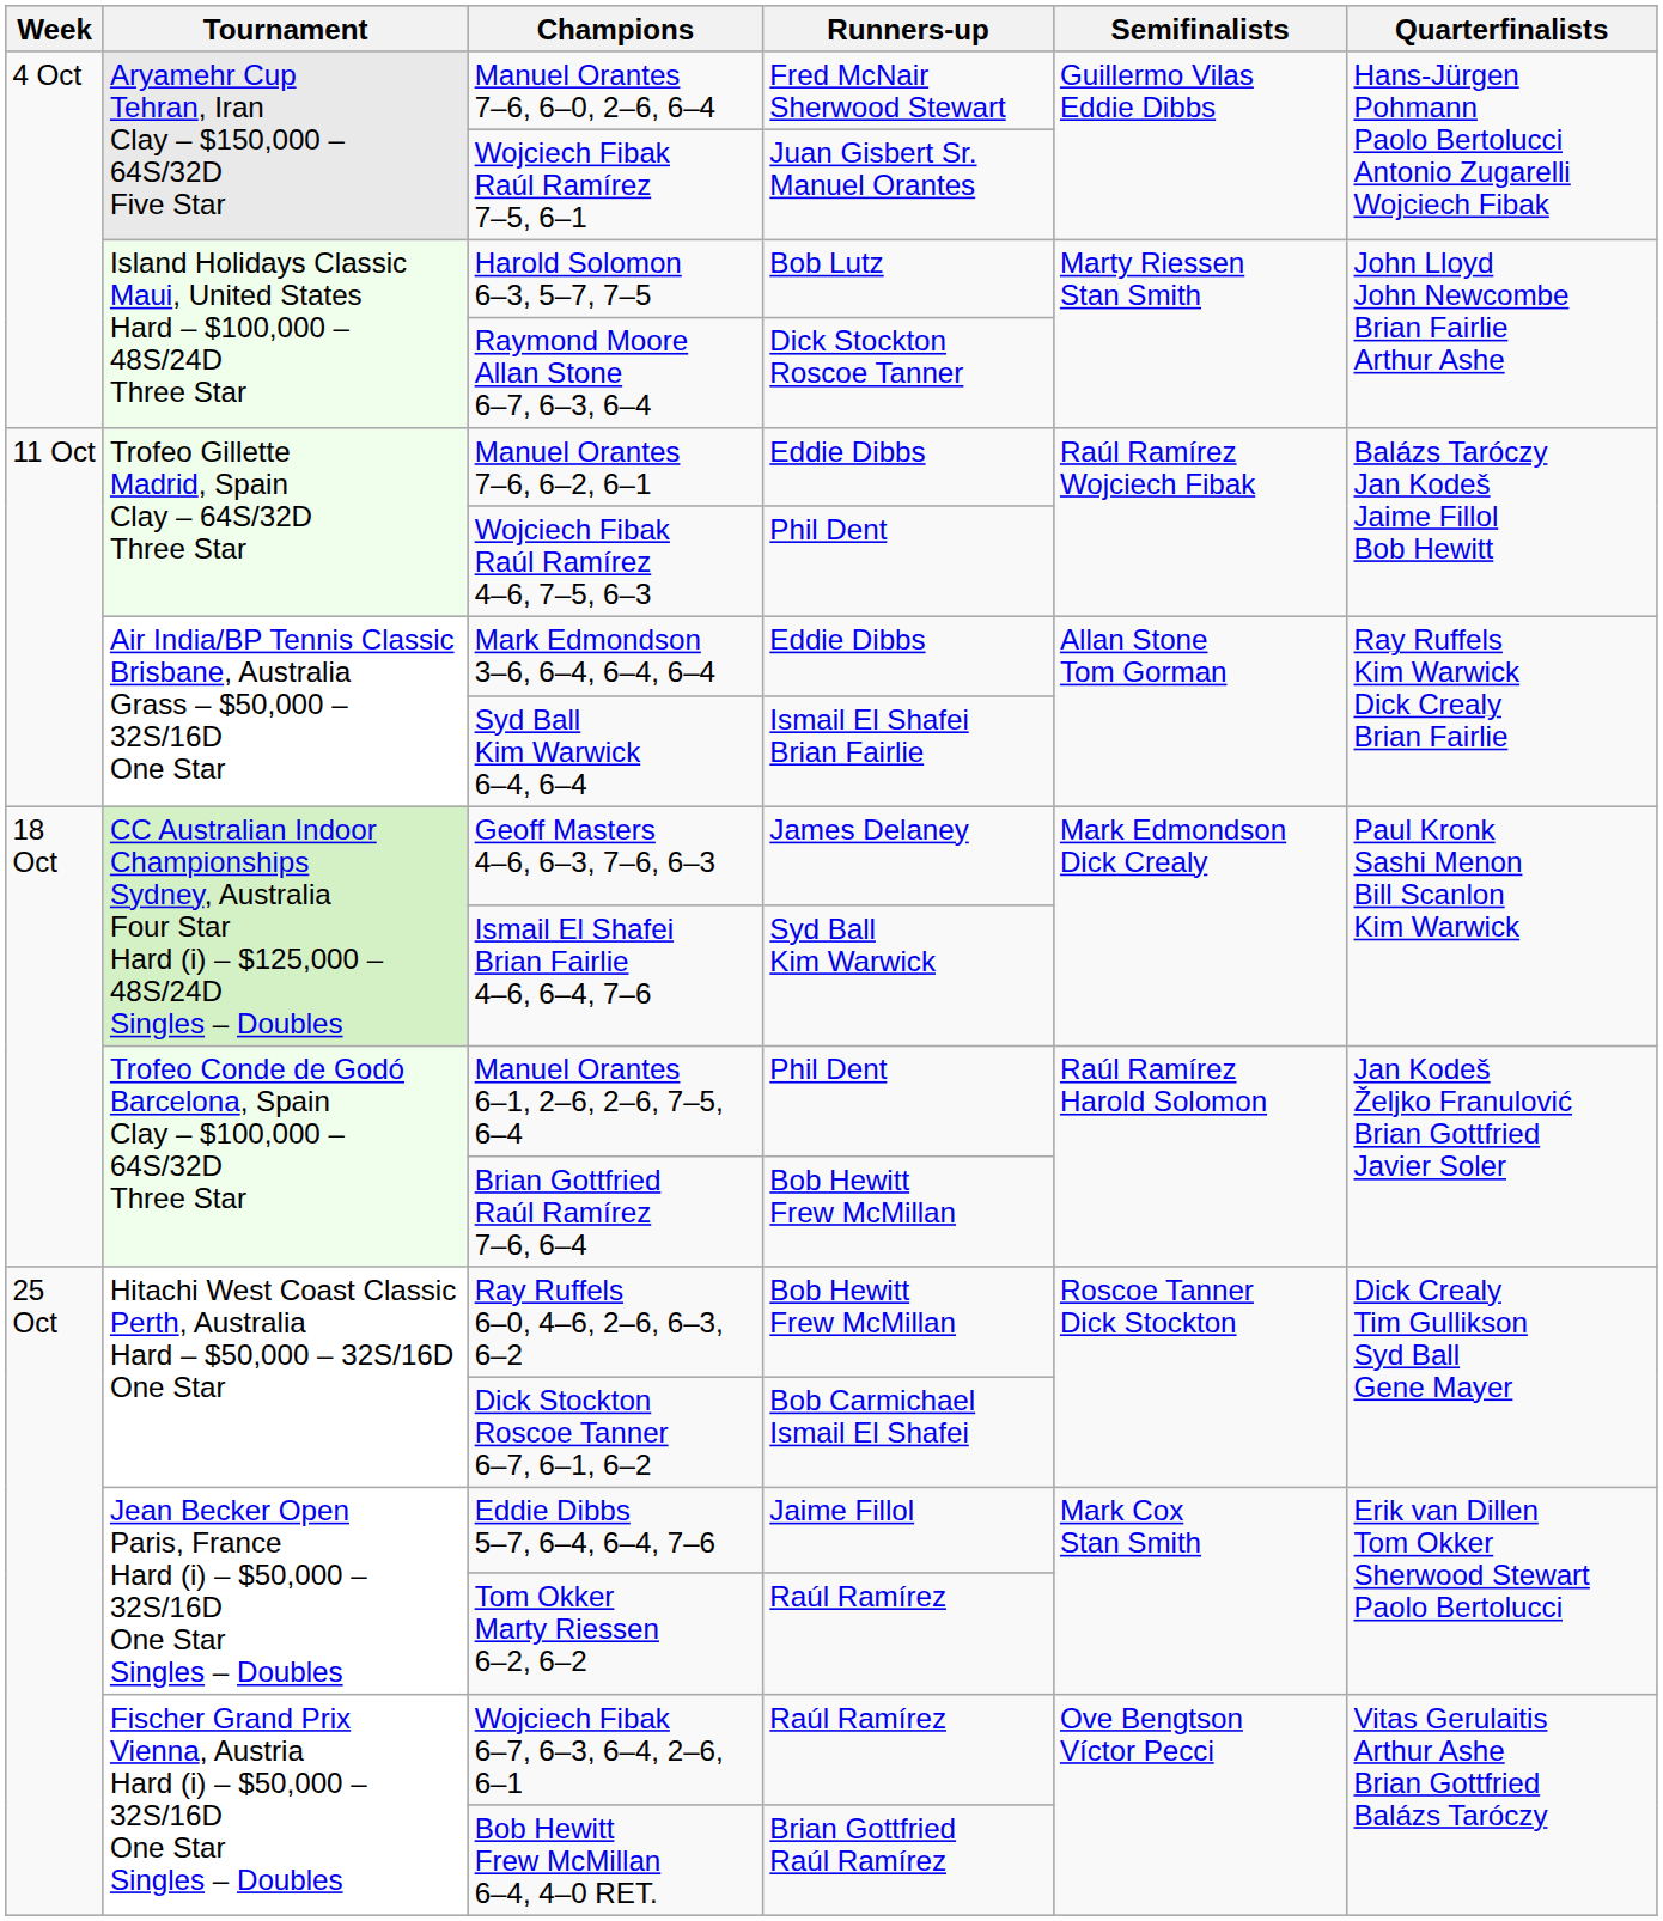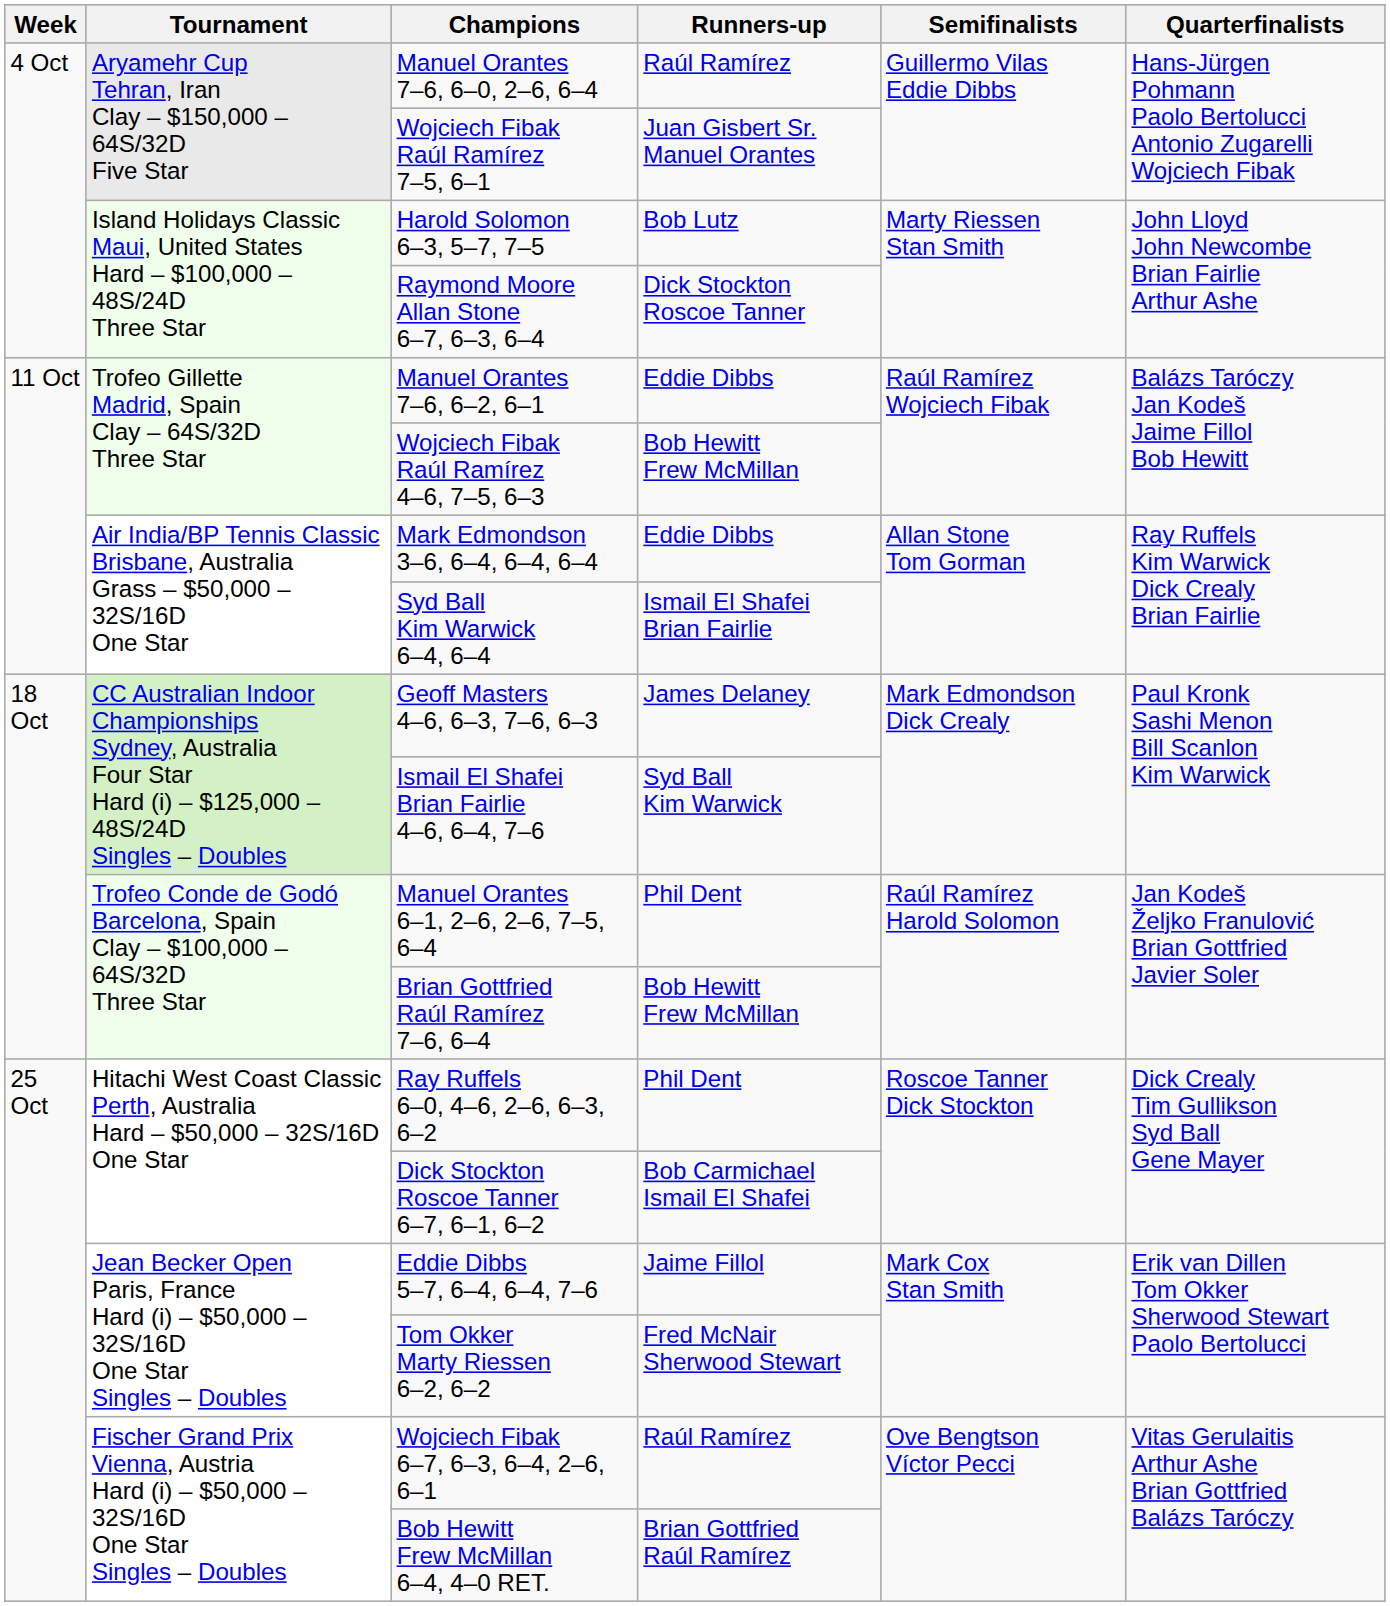 <table class=wikitable style=font-size:95%>
 <tr>
 <th style="width:48px;">Week</th>
 <th style="width:248px;">Tournament</th>
 <th style="width:200px;">Champions</th>
 <th style="width:200px;">Runners-up</th>
 <th style="width:190px;">Semifinalists</th>
 <th style="width:190px;">Quarterfinalists</th>
 </tr>
 <tr valign=top>
 <td rowspan=4>4 Oct</td>
 <td style="background:#E9E9E9;" rowspan="2"><a href='#'>Aryamehr Cup</a> <br> <a href='#'>Tehran</a>, Iran <br> Clay – $150,000 – 64S/32D <br> Five Star</td>
 <td> <a href='#'>Manuel Orantes</a> <br> 7–6, 6–0, 2–6, 6–4</td>
-<td> <a href='#'>Fred McNair</a> <br>  <a href='#'>Sherwood Stewart</a></td>
+<td> <a href='#'>Raúl Ramírez</a></td>
 <td rowspan=2> <a href='#'>Guillermo Vilas</a> <br>  <a href='#'>Eddie Dibbs</a></td>
 <td rowspan=2> <a href='#'>Hans-Jürgen Pohmann</a> <br>  <a href='#'>Paolo Bertolucci</a> <br>  <a href='#'>Antonio Zugarelli</a> <br>  <a href='#'>Wojciech Fibak</a></td>
 </tr>
 <tr valign=top>
 <td> <a href='#'>Wojciech Fibak</a> <br>  <a href='#'>Raúl Ramírez</a> <br> 7–5, 6–1</td>
 <td> <a href='#'>Juan Gisbert Sr.</a> <br>  <a href='#'>Manuel Orantes</a></td>
 </tr>
 <tr valign=top>
 <td style="background:#F0FFEC;" rowspan="2">Island Holidays Classic <br> <a href='#'>Maui</a>, United States <br> Hard – $100,000 – 48S/24D <br> Three Star</td>
 <td> <a href='#'>Harold Solomon</a> <br> 6–3, 5–7, 7–5</td>
 <td> <a href='#'>Bob Lutz</a></td>
 <td rowspan=2> <a href='#'>Marty Riessen</a> <br>  <a href='#'>Stan Smith</a></td>
 <td rowspan=2> <a href='#'>John Lloyd</a> <br>  <a href='#'>John Newcombe</a> <br>  <a href='#'>Brian Fairlie</a> <br>  <a href='#'>Arthur Ashe</a></td>
 </tr>
 <tr valign=top>
 <td> <a href='#'>Raymond Moore</a> <br>  <a href='#'>Allan Stone</a> <br> 6–7, 6–3, 6–4</td>
 <td> <a href='#'>Dick Stockton</a> <br>  <a href='#'>Roscoe Tanner</a></td>
 </tr>
 <tr valign=top>
 <td rowspan=4>11 Oct</td>
 <td style="background:#F0FFEC;" rowspan=2>Trofeo Gillette <br> <a href='#'>Madrid</a>, Spain <br> Clay – 64S/32D <br> Three Star</td>
 <td> <a href='#'>Manuel Orantes</a> <br> 7–6, 6–2, 6–1</td>
 <td> <a href='#'>Eddie Dibbs</a></td>
 <td rowspan=2> <a href='#'>Raúl Ramírez</a> <br>  <a href='#'>Wojciech Fibak</a></td>
 <td rowspan=2> <a href='#'>Balázs Taróczy</a> <br>  <a href='#'>Jan Kodeš</a> <br>  <a href='#'>Jaime Fillol</a> <br>  <a href='#'>Bob Hewitt</a></td>
 </tr>
 <tr valign=top>
 <td> <a href='#'>Wojciech Fibak</a> <br>  <a href='#'>Raúl Ramírez</a> <br> 4–6, 7–5, 6–3</td>
-<td> <a href='#'>Phil Dent</a></td>
+<td> <a href='#'>Bob Hewitt</a> <br>  <a href='#'>Frew McMillan</a></td>
 </tr>
 <tr valign=top>
 <td style="background:#fff;" rowspan=2><a href='#'>Air India/BP Tennis Classic</a> <br> <a href='#'>Brisbane</a>, Australia <br> Grass – $50,000 – 32S/16D <br> One Star</td>
 <td> <a href='#'>Mark Edmondson</a> <br> 3–6, 6–4, 6–4, 6–4</td>
 <td> <a href='#'>Eddie Dibbs</a></td>
 <td rowspan=2> <a href='#'>Allan Stone</a> <br>  <a href='#'>Tom Gorman</a></td>
 <td rowspan=2> <a href='#'>Ray Ruffels</a> <br>  <a href='#'>Kim Warwick</a> <br>  <a href='#'>Dick Crealy</a> <br>  <a href='#'>Brian Fairlie</a></td>
 </tr>
 <tr valign=top>
 <td> <a href='#'>Syd Ball</a> <br>  <a href='#'>Kim Warwick</a> <br> 6–4, 6–4</td>
 <td> <a href='#'>Ismail El Shafei</a> <br>  <a href='#'>Brian Fairlie</a></td>
 </tr>
 <tr valign=top>
 <td rowspan=4>18 Oct</td>
 <td style="background:#D4F1C5;" rowspan=2><a href='#'>CC Australian Indoor Championships</a> <br> <a href='#'>Sydney</a>, Australia <br> Four Star <br> Hard (i) – $125,000 – 48S/24D <br> <a href='#'>Singles</a> – <a href='#'>Doubles</a></td>
 <td> <a href='#'>Geoff Masters</a> <br> 4–6, 6–3, 7–6, 6–3</td>
 <td> <a href='#'>James Delaney</a></td>
 <td rowspan=2> <a href='#'>Mark Edmondson</a> <br>  <a href='#'>Dick Crealy</a></td>
 <td rowspan=2> <a href='#'>Paul Kronk</a> <br>  <a href='#'>Sashi Menon</a> <br>  <a href='#'>Bill Scanlon</a> <br>  <a href='#'>Kim Warwick</a></td>
 </tr>
 <tr valign=top>
 <td> <a href='#'>Ismail El Shafei</a> <br>  <a href='#'>Brian Fairlie</a> <br> 4–6, 6–4, 7–6</td>
 <td> <a href='#'>Syd Ball</a> <br>  <a href='#'>Kim Warwick</a></td>
 </tr>
 <tr valign=top>
 <td style="background:#F0FFEC;" rowspan=2><a href='#'>Trofeo Conde de Godó</a> <br> <a href='#'>Barcelona</a>, Spain <br> Clay – $100,000 – 64S/32D <br> Three Star</td>
 <td> <a href='#'>Manuel Orantes</a> <br> 6–1, 2–6, 2–6, 7–5, 6–4</td>
 <td> <a href='#'>Phil Dent</a></td>
 <td rowspan=2> <a href='#'>Raúl Ramírez</a> <br>  <a href='#'>Harold Solomon</a></td>
 <td rowspan=2> <a href='#'>Jan Kodeš</a> <br>  <a href='#'>Željko Franulović</a> <br>  <a href='#'>Brian Gottfried</a> <br>  <a href='#'>Javier Soler</a></td>
 </tr>
 <tr valign=top>
 <td> <a href='#'>Brian Gottfried</a> <br>  <a href='#'>Raúl Ramírez</a> <br> 7–6, 6–4</td>
 <td> <a href='#'>Bob Hewitt</a> <br>  <a href='#'>Frew McMillan</a></td>
 </tr>
 <tr valign=top>
 <td rowspan=6>25 Oct</td>
 <td style="background:#fff;" rowspan=2>Hitachi West Coast Classic <br> <a href='#'>Perth</a>, Australia <br> Hard – $50,000 – 32S/16D <br> One Star</td>
 <td> <a href='#'>Ray Ruffels</a> <br> 6–0, 4–6, 2–6, 6–3, 6–2</td>
-<td> <a href='#'>Bob Hewitt</a> <br>  <a href='#'>Frew McMillan</a></td>
+<td> <a href='#'>Phil Dent</a></td>
 <td rowspan=2> <a href='#'>Roscoe Tanner</a> <br>  <a href='#'>Dick Stockton</a></td>
 <td rowspan=2> <a href='#'>Dick Crealy</a> <br>  <a href='#'>Tim Gullikson</a> <br>  <a href='#'>Syd Ball</a> <br>  <a href='#'>Gene Mayer</a></td>
 </tr>
 <tr valign=top>
 <td> <a href='#'>Dick Stockton</a> <br>  <a href='#'>Roscoe Tanner</a> <br> 6–7, 6–1, 6–2</td>
 <td> <a href='#'>Bob Carmichael</a> <br>  <a href='#'>Ismail El Shafei</a></td>
 </tr>
 <tr valign=top>
 <td style="background:#fff;" rowspan=2><a href='#'>Jean Becker Open</a> <br> Paris, France <br> Hard (i) – $50,000 – 32S/16D <br> One Star <br> <a href='#'>Singles</a> – <a href='#'>Doubles</a></td>
 <td> <a href='#'>Eddie Dibbs</a> <br> 5–7, 6–4, 6–4, 7–6</td>
 <td> <a href='#'>Jaime Fillol</a></td>
 <td rowspan=2> <a href='#'>Mark Cox</a> <br>  <a href='#'>Stan Smith</a></td>
 <td rowspan=2> <a href='#'>Erik van Dillen</a> <br>  <a href='#'>Tom Okker</a> <br>  <a href='#'>Sherwood Stewart</a> <br>  <a href='#'>Paolo Bertolucci</a></td>
 </tr>
 <tr valign=top>
 <td> <a href='#'>Tom Okker</a> <br>  <a href='#'>Marty Riessen</a> <br> 6–2, 6–2</td>
-<td> <a href='#'>Raúl Ramírez</a></td>
+<td> <a href='#'>Fred McNair</a> <br>  <a href='#'>Sherwood Stewart</a></td>
 </tr>
 <tr valign=top>
 <td style="background:#fff;" rowspan=2><a href='#'>Fischer Grand Prix</a> <br> <a href='#'>Vienna</a>, Austria <br> Hard (i) – $50,000 – 32S/16D <br> One Star <br> <a href='#'>Singles</a> – <a href='#'>Doubles</a></td>
 <td> <a href='#'>Wojciech Fibak</a> <br> 6–7, 6–3, 6–4, 2–6, 6–1</td>
 <td> <a href='#'>Raúl Ramírez</a></td>
 <td rowspan=2> <a href='#'>Ove Bengtson</a> <br>  <a href='#'>Víctor Pecci</a></td>
 <td rowspan=2> <a href='#'>Vitas Gerulaitis</a> <br>  <a href='#'>Arthur Ashe</a> <br>  <a href='#'>Brian Gottfried</a> <br>  <a href='#'>Balázs Taróczy</a></td>
 </tr>
 <tr valign=top>
 <td> <a href='#'>Bob Hewitt</a> <br>  <a href='#'>Frew McMillan</a> <br> 6–4, 4–0 RET.</td>
 <td> <a href='#'>Brian Gottfried</a> <br>  <a href='#'>Raúl Ramírez</a></td>
 </tr>
 </table>
